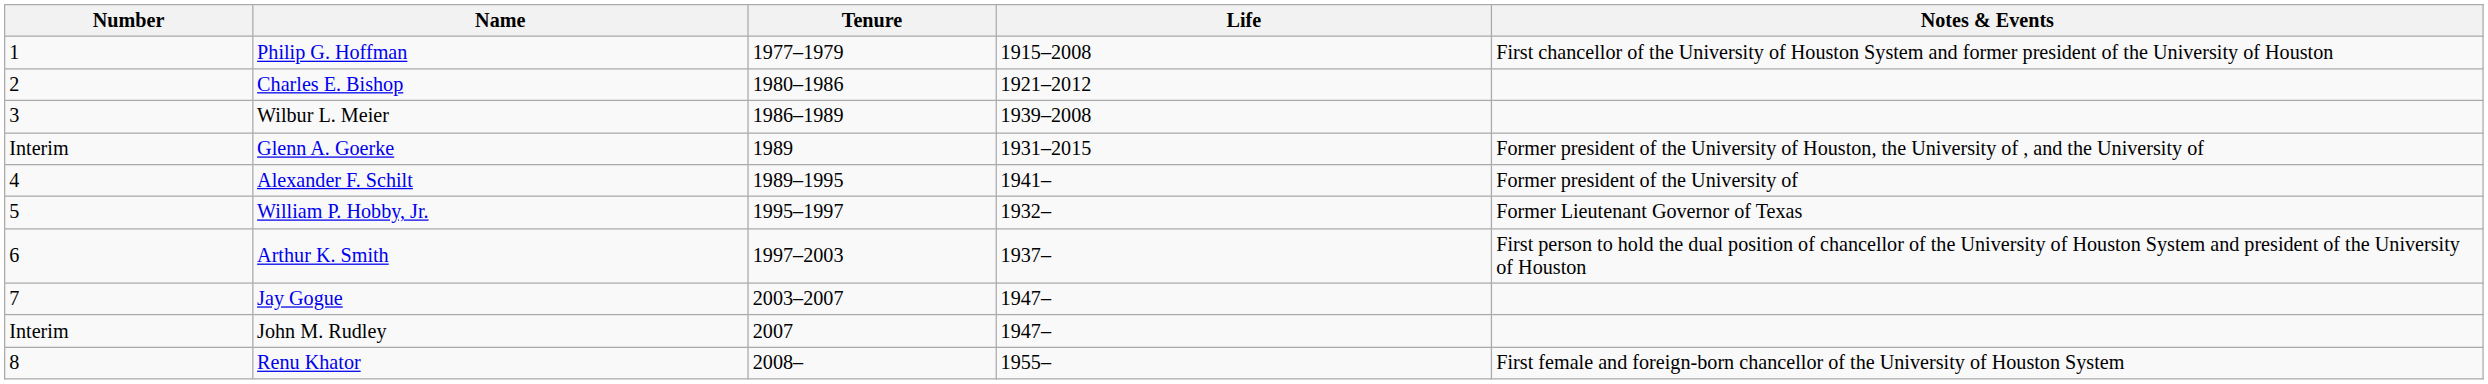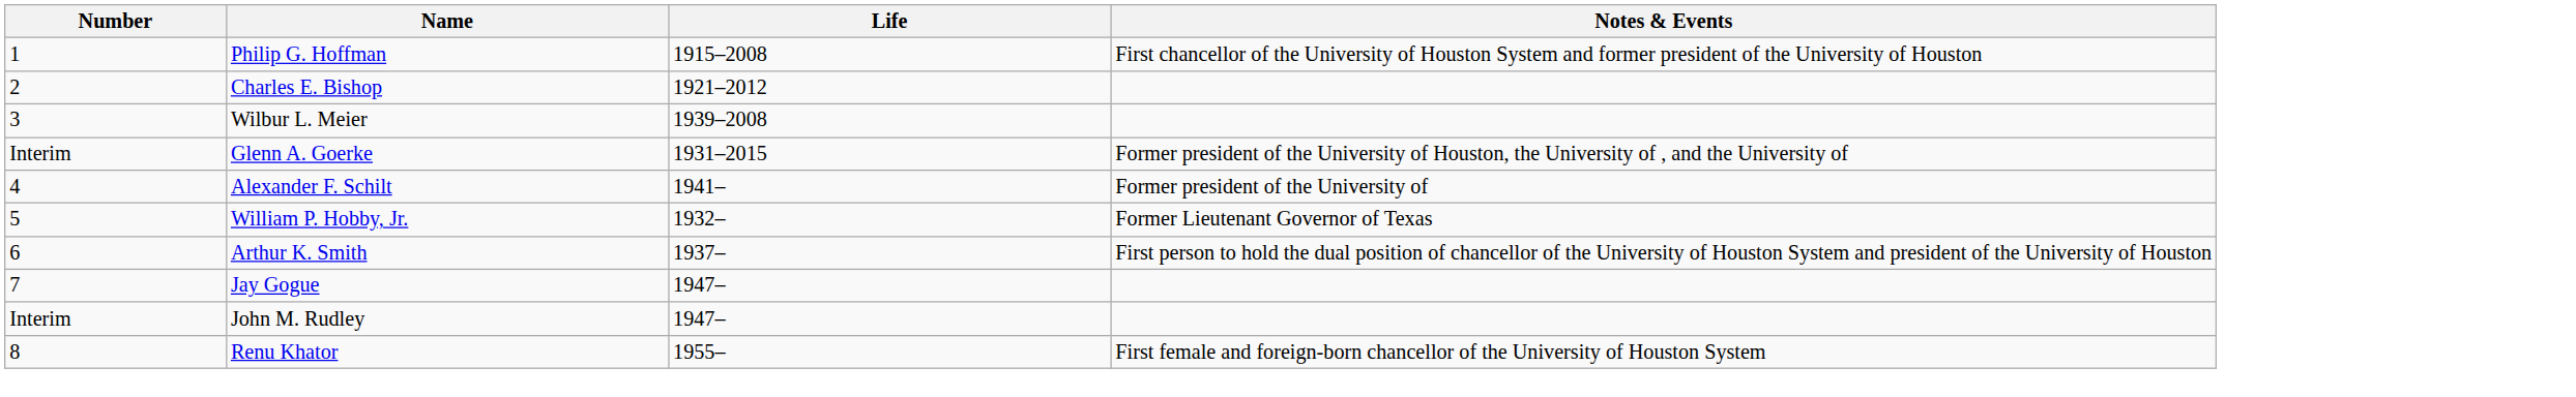 <table class="wikitable">
 <tr>
 <th bgcolor="#e5e5e5" width="10%">Number</th>
 <th bgcolor="#e5e5e5" width="20%">Name</th>
-<th bgcolor="#e5e5e5" width="10%">Tenure</th>
 <th bgcolor="#e5e5e5" width="20%">Life</th>
 <th bgcolor="#e5e5e5" width="50%">Notes & Events</th>
 </tr>
 <tr>
 <td>1</td>
 <td><a href='#'>Philip G. Hoffman</a></td>
-<td>1977–1979</td>
 <td>1915–2008</td>
 <td>First chancellor of the University of Houston System and former president of the University of Houston</td>
 </tr>
 <tr>
 <td>2</td>
 <td><a href='#'>Charles E. Bishop</a></td>
-<td>1980–1986</td>
 <td>1921–2012</td>
 <td></td>
 </tr>
 <tr>
 <td>3</td>
 <td>Wilbur L. Meier</td>
-<td>1986–1989</td>
 <td>1939–2008</td>
 <td></td>
 </tr>
 <tr>
 <td>Interim</td>
 <td><a href='#'>Glenn A. Goerke</a></td>
-<td>1989</td>
 <td>1931–2015</td>
 <td>Former president of the University of Houston, the University of , and the University of </td>
 </tr>
 <tr>
 <td>4</td>
 <td><a href='#'>Alexander F. Schilt</a></td>
-<td>1989–1995</td>
 <td>1941–</td>
 <td>Former president of the University of </td>
 </tr>
 <tr>
 <td>5</td>
 <td><a href='#'>William P. Hobby, Jr.</a></td>
-<td>1995–1997</td>
 <td>1932–</td>
 <td>Former Lieutenant Governor of Texas</td>
 </tr>
 <tr>
 <td>6</td>
 <td><a href='#'>Arthur K. Smith</a></td>
-<td>1997–2003</td>
 <td>1937–</td>
 <td>First person to hold the dual position of chancellor of the University of Houston System and president of the University of Houston</td>
 </tr>
 <tr>
 <td>7</td>
 <td><a href='#'>Jay Gogue</a></td>
-<td>2003–2007</td>
 <td>1947–</td>
 <td></td>
 </tr>
 <tr>
 <td>Interim</td>
 <td>John M. Rudley</td>
-<td>2007</td>
 <td>1947–</td>
 <td></td>
 </tr>
 <tr>
 <td>8</td>
 <td><a href='#'>Renu Khator</a></td>
-<td>2008–</td>
 <td>1955–</td>
 <td>First female and foreign-born chancellor of the University of Houston System</td>
 </tr>
 </table>
